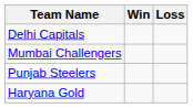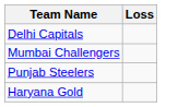 <table class="wikitable">
 <tr>
 <th>Team Name</th>
-<th>Win</th>
 <th>Loss</th>
 </tr>
 <tr>
 <td><a href='#'>Delhi Capitals</a></td>
 <td></td>
-<td></td>
 </tr>
 <tr>
 <td><a href='#'>Mumbai Challengers</a></td>
-<td></td>
 <td></td>
 </tr>
 <tr>
 <td><a href='#'>Punjab Steelers</a></td>
 <td></td>
-<td></td>
 </tr>
 <tr>
 <td><a href='#'>Haryana Gold</a></td>
 <td></td>
-<td></td>
 </tr>
 </table>
